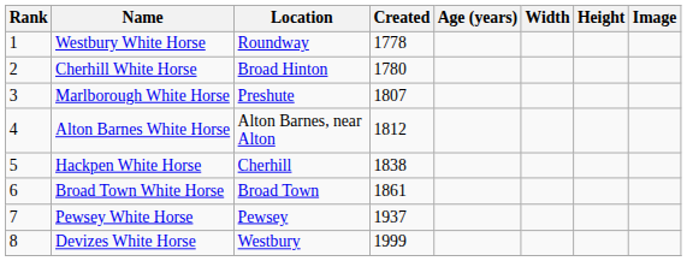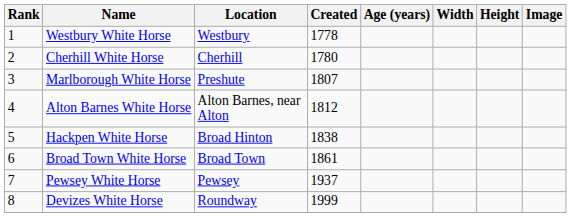 <table class="sortable wikitable" style="text-align:left;font-size:90%;line-height:110%;clear:left;">
 <tr>
 <th width="20">Rank</th>
 <th>Name</th>
 <th width="112">Location</th>
 <th>Created</th>
 <th>Age (years)</th>
 <th>Width</th>
 <th>Height</th>
 <th>Image</th>
 </tr>
 <tr>
 <td>1</td>
 <td><a href='#'>Westbury White Horse</a></td>
-<td><a href='#'>Roundway</a></td>
+<td><a href='#'>Westbury</a></td>
 <td>1778</td>
 <td></td>
 <td></td>
 <td></td>
 <td></td>
 </tr>
 <tr>
 <td>2</td>
 <td><a href='#'>Cherhill White Horse</a></td>
-<td><a href='#'>Broad Hinton</a></td>
+<td><a href='#'>Cherhill</a></td>
 <td>1780</td>
 <td></td>
 <td></td>
 <td></td>
 <td></td>
 </tr>
 <tr>
 <td>3</td>
 <td><a href='#'>Marlborough White Horse</a></td>
 <td><a href='#'>Preshute</a></td>
 <td>1807</td>
 <td></td>
 <td></td>
 <td></td>
 <td></td>
 </tr>
 <tr>
 <td>4</td>
 <td><a href='#'>Alton Barnes White Horse</a></td>
 <td>Alton Barnes, near <a href='#'>Alton</a></td>
 <td>1812</td>
 <td></td>
 <td></td>
 <td></td>
 <td></td>
 </tr>
 <tr>
 <td>5</td>
 <td><a href='#'>Hackpen White Horse</a></td>
-<td><a href='#'>Cherhill</a></td>
+<td><a href='#'>Broad Hinton</a></td>
 <td>1838</td>
 <td></td>
 <td></td>
 <td></td>
 <td></td>
 </tr>
 <tr>
 <td>6</td>
 <td><a href='#'>Broad Town White Horse</a></td>
 <td><a href='#'>Broad Town</a></td>
 <td>1861</td>
 <td></td>
 <td></td>
 <td></td>
 <td></td>
 </tr>
 <tr>
 <td>7</td>
 <td><a href='#'>Pewsey White Horse</a></td>
 <td><a href='#'>Pewsey</a></td>
 <td>1937</td>
 <td></td>
 <td></td>
 <td></td>
 <td></td>
 </tr>
 <tr>
 <td>8</td>
 <td><a href='#'>Devizes White Horse</a></td>
-<td><a href='#'>Westbury</a></td>
+<td><a href='#'>Roundway</a></td>
 <td>1999</td>
 <td></td>
 <td></td>
 <td></td>
 <td></td>
 </tr>
 <tr>
 </tr>
 </table>
